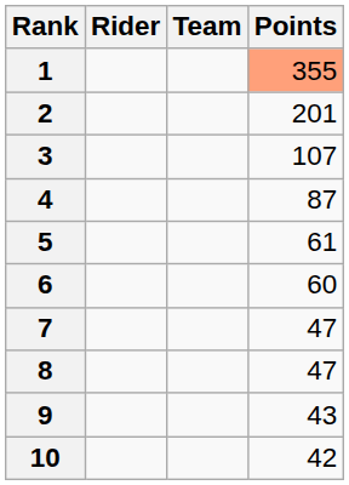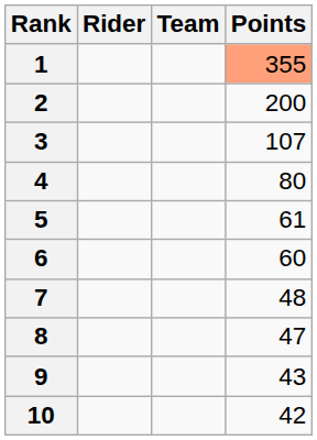 <table class="wikitable">
 <tr>
 <th scope="col">Rank</th>
 <th scope="col">Rider</th>
 <th scope="col">Team</th>
 <th scope="col">Points</th>
 </tr>
 <tr>
 <th scope="row">1</th>
 <td> </td>
 <td></td>
 <td style="background: lightsalmon; text-align:right;">355</td>
 </tr>
 <tr>
 <th scope="row">2</th>
 <td></td>
 <td></td>
-<td style="text-align:right;">201</td>
+<td style="text-align:right;">200</td>
 </tr>
 <tr>
 <th scope="row">3</th>
 <td></td>
 <td></td>
 <td style="text-align:right;">107</td>
 </tr>
 <tr>
 <th scope="row">4</th>
 <td></td>
 <td></td>
-<td style="text-align:right;">87</td>
+<td style="text-align:right;">80</td>
 </tr>
 <tr>
 <th scope="row">5</th>
 <td></td>
 <td></td>
 <td style="text-align:right;">61</td>
 </tr>
 <tr>
 <th scope="row">6</th>
 <td> </td>
 <td></td>
 <td style="text-align:right;">60</td>
 </tr>
 <tr>
 <th scope="row">7</th>
 <td></td>
 <td></td>
-<td style="text-align:right;">47</td>
+<td style="text-align:right;">48</td>
 </tr>
 <tr>
 <th scope="row">8</th>
 <td></td>
 <td></td>
 <td style="text-align:right;">47</td>
 </tr>
 <tr>
 <th scope="row">9</th>
 <td> </td>
 <td></td>
 <td style="text-align:right;">43</td>
 </tr>
 <tr>
 <th scope="row">10</th>
 <td></td>
 <td></td>
 <td style="text-align:right;">42</td>
 </tr>
 </table>
